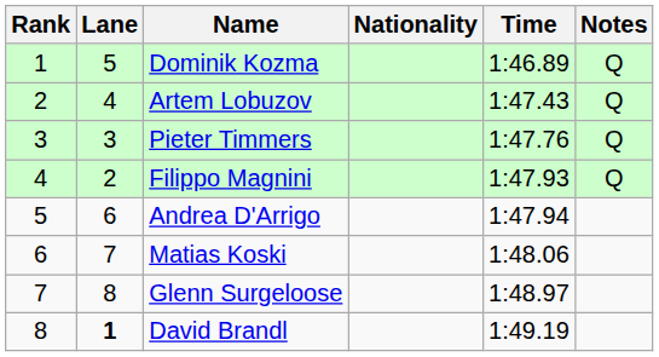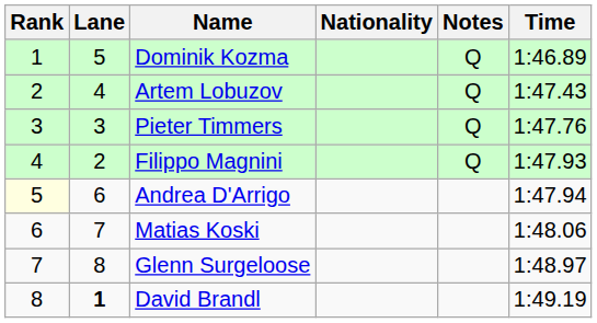 <table class="wikitable sortable" style="text-align:center">
 <tr>
 <th>Rank</th>
 <th>Lane</th>
 <th>Name</th>
 <th>Nationality</th>
+<th>Notes</th>
 <th>Time</th>
-<th>Notes</th>
 </tr>
 <tr bgcolor=ccffcc>
 <td>1</td>
 <td>5</td>
 <td align=left><a href='#'>Dominik Kozma</a></td>
 <td align=left></td>
+<td>Q</td>
 <td>1:46.89</td>
-<td>Q</td>
 </tr>
 <tr bgcolor=ccffcc>
 <td>2</td>
 <td>4</td>
 <td align=left><a href='#'>Artem Lobuzov</a></td>
 <td align=left></td>
+<td>Q</td>
 <td>1:47.43</td>
-<td>Q</td>
 </tr>
 <tr bgcolor=ccffcc>
 <td>3</td>
 <td>3</td>
 <td align=left><a href='#'>Pieter Timmers</a></td>
 <td align=left></td>
+<td>Q</td>
 <td>1:47.76</td>
-<td>Q</td>
 </tr>
 <tr bgcolor=ccffcc>
 <td>4</td>
 <td>2</td>
 <td align=left><a href='#'>Filippo Magnini</a></td>
 <td align=left></td>
+<td>Q</td>
 <td>1:47.93</td>
-<td>Q</td>
 </tr>
 <tr>
-<td>5</td>
+<td style="background: lightyellow;">5</td>
 <td>6</td>
 <td align=left><a href='#'>Andrea D'Arrigo</a></td>
 <td align=left></td>
+<td></td>
 <td>1:47.94</td>
-<td></td>
 </tr>
 <tr>
 <td>6</td>
 <td>7</td>
 <td align=left><a href='#'>Matias Koski</a></td>
 <td align=left></td>
+<td></td>
 <td>1:48.06</td>
-<td></td>
 </tr>
 <tr>
 <td>7</td>
 <td>8</td>
 <td align=left><a href='#'>Glenn Surgeloose</a></td>
 <td align=left></td>
+<td></td>
 <td>1:48.97</td>
-<td></td>
 </tr>
 <tr>
 <td>8</td>
 <td><strong>1</strong></td>
 <td align=left><a href='#'>David Brandl</a></td>
 <td align=left></td>
+<td></td>
 <td>1:49.19</td>
-<td></td>
 </tr>
 </table>
